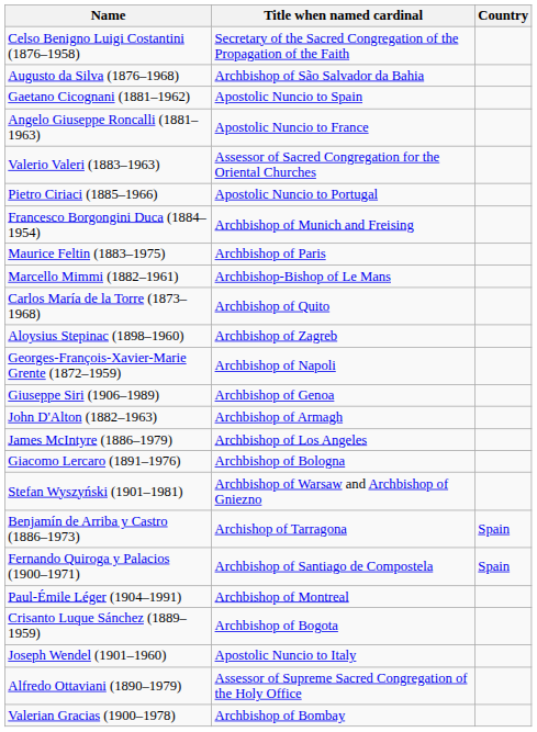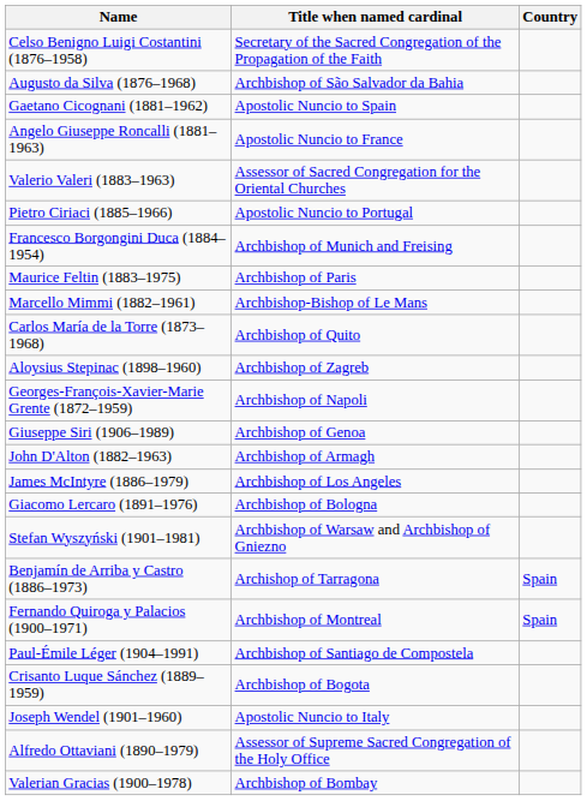 <table class="wikitable sortable">
 <tr>
 <th>Name</th>
 <th>Title when named cardinal</th>
 <th>Country</th>
 </tr>
 <tr>
 <td><a href='#'>Celso Benigno Luigi Costantini</a> (1876–1958)</td>
 <td><a href='#'>Secretary of the Sacred Congregation of the Propagation of the Faith</a></td>
 <td></td>
 </tr>
 <tr>
 <td><a href='#'>Augusto da Silva</a> (1876–1968)</td>
 <td><a href='#'>Archbishop of São Salvador da Bahia</a></td>
 <td></td>
 </tr>
 <tr>
 <td><a href='#'>Gaetano Cicognani</a> (1881–1962)</td>
 <td><a href='#'>Apostolic Nuncio to Spain</a></td>
 <td></td>
 </tr>
 <tr>
 <td><a href='#'>Angelo Giuseppe Roncalli</a> (1881–1963)</td>
 <td><a href='#'>Apostolic Nuncio to France</a></td>
 <td></td>
 </tr>
 <tr>
 <td><a href='#'>Valerio Valeri</a> (1883–1963)</td>
 <td><a href='#'>Assessor of Sacred Congregation for the Oriental Churches</a></td>
 <td></td>
 </tr>
 <tr>
 <td><a href='#'>Pietro Ciriaci</a> (1885–1966)</td>
 <td><a href='#'>Apostolic Nuncio to Portugal</a></td>
 <td></td>
 </tr>
 <tr>
 <td><a href='#'>Francesco Borgongini Duca</a> (1884–1954)</td>
 <td><a href='#'>Archbishop of Munich and Freising</a></td>
 <td></td>
 </tr>
 <tr>
 <td><a href='#'>Maurice Feltin</a> (1883–1975)</td>
 <td><a href='#'>Archbishop of Paris</a></td>
 <td></td>
 </tr>
 <tr>
 <td><a href='#'>Marcello Mimmi</a> (1882–1961)</td>
 <td><a href='#'>Archbishop-Bishop of Le Mans</a></td>
 <td></td>
 </tr>
 <tr>
 <td><a href='#'>Carlos María de la Torre</a> (1873–1968)</td>
 <td><a href='#'>Archbishop of Quito</a></td>
 <td></td>
 </tr>
 <tr>
 <td><a href='#'>Aloysius Stepinac</a> (1898–1960)</td>
 <td><a href='#'>Archbishop of Zagreb</a></td>
 <td></td>
 </tr>
 <tr>
 <td><a href='#'>Georges-François-Xavier-Marie Grente</a> (1872–1959)</td>
 <td><a href='#'>Archbishop of Napoli</a></td>
 <td></td>
 </tr>
 <tr>
 <td><a href='#'>Giuseppe Siri</a> (1906–1989)</td>
 <td><a href='#'>Archbishop of Genoa</a></td>
 <td></td>
 </tr>
 <tr>
 <td><a href='#'>John D'Alton</a> (1882–1963)</td>
 <td><a href='#'>Archbishop of Armagh</a></td>
 <td></td>
 </tr>
 <tr>
 <td><a href='#'>James McIntyre</a> (1886–1979)</td>
 <td><a href='#'>Archbishop of Los Angeles</a></td>
 <td></td>
 </tr>
 <tr>
 <td><a href='#'>Giacomo Lercaro</a> (1891–1976)</td>
 <td><a href='#'>Archbishop of Bologna</a></td>
 <td></td>
 </tr>
 <tr>
 <td><a href='#'>Stefan Wyszyński</a> (1901–1981)</td>
 <td><a href='#'>Archbishop of Warsaw</a> and <a href='#'>Archbishop of Gniezno</a></td>
 <td></td>
 </tr>
 <tr>
 <td><a href='#'>Benjamín de Arriba y Castro</a> (1886–1973)</td>
 <td><a href='#'>Archishop of Tarragona</a></td>
 <td> <a href='#'>Spain</a></td>
 </tr>
 <tr>
 <td><a href='#'>Fernando Quiroga y Palacios</a> (1900–1971)</td>
-<td><a href='#'>Archbishop of Santiago de Compostela</a></td>
+<td><a href='#'>Archbishop of Montreal</a></td>
 <td> <a href='#'>Spain</a></td>
 </tr>
 <tr>
 <td><a href='#'>Paul-Émile Léger</a> (1904–1991)</td>
-<td><a href='#'>Archbishop of Montreal</a></td>
+<td><a href='#'>Archbishop of Santiago de Compostela</a></td>
 <td></td>
 </tr>
 <tr>
 <td><a href='#'>Crisanto Luque Sánchez</a> (1889–1959)</td>
 <td><a href='#'>Archbishop of Bogota</a></td>
 <td></td>
 </tr>
 <tr>
 <td><a href='#'>Joseph Wendel</a> (1901–1960)</td>
 <td><a href='#'>Apostolic Nuncio to Italy</a></td>
 <td></td>
 </tr>
 <tr>
 <td><a href='#'>Alfredo Ottaviani</a> (1890–1979)</td>
 <td><a href='#'>Assessor of Supreme Sacred Congregation of the Holy Office</a></td>
 <td></td>
 </tr>
 <tr>
 <td><a href='#'>Valerian Gracias</a> (1900–1978)</td>
 <td><a href='#'>Archbishop of Bombay</a></td>
 <td></td>
 </tr>
 </table>
